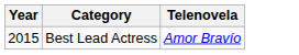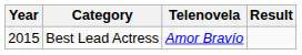 <table class="wikitable">
 <tr>
 <th>Year</th>
 <th>Category</th>
 <th>Telenovela</th>
+<th>Result</th>
 </tr>
 <tr>
 <td>2015</td>
 <td>Best Lead Actress</td>
 <td><em><a href='#'>Amor Bravío</a></em></td>
+<td></td>
 </tr>
 </table>
